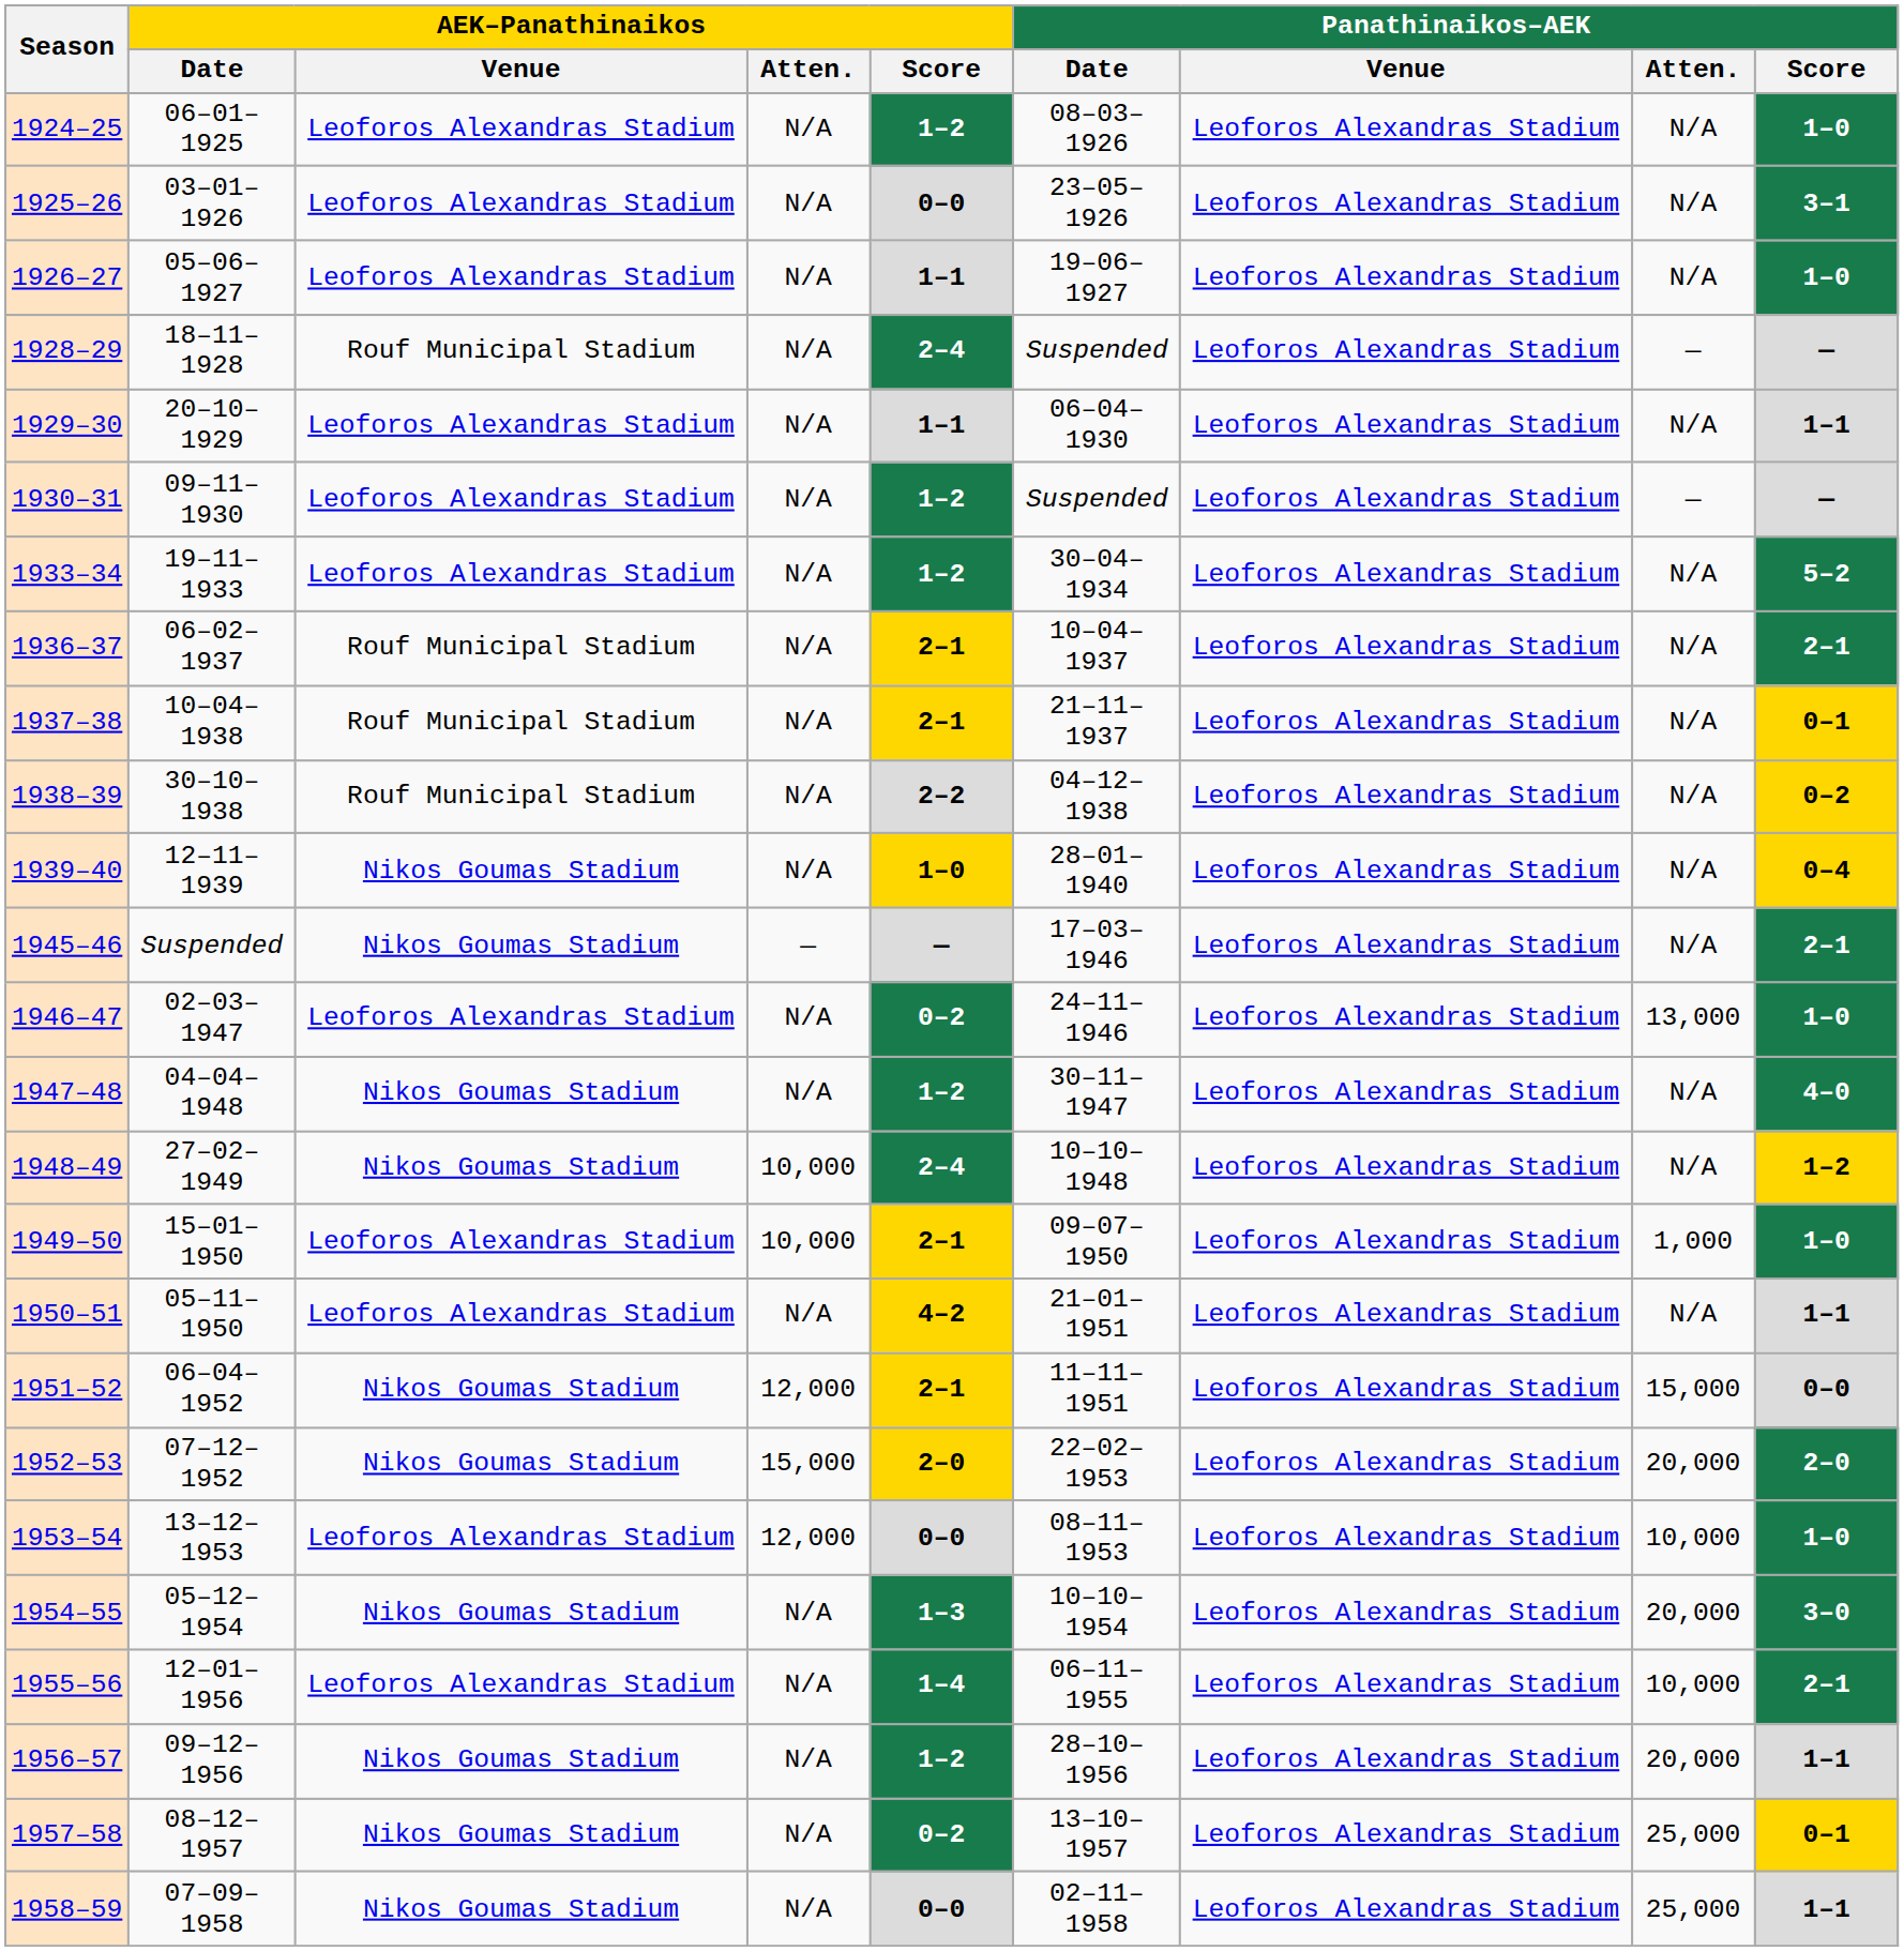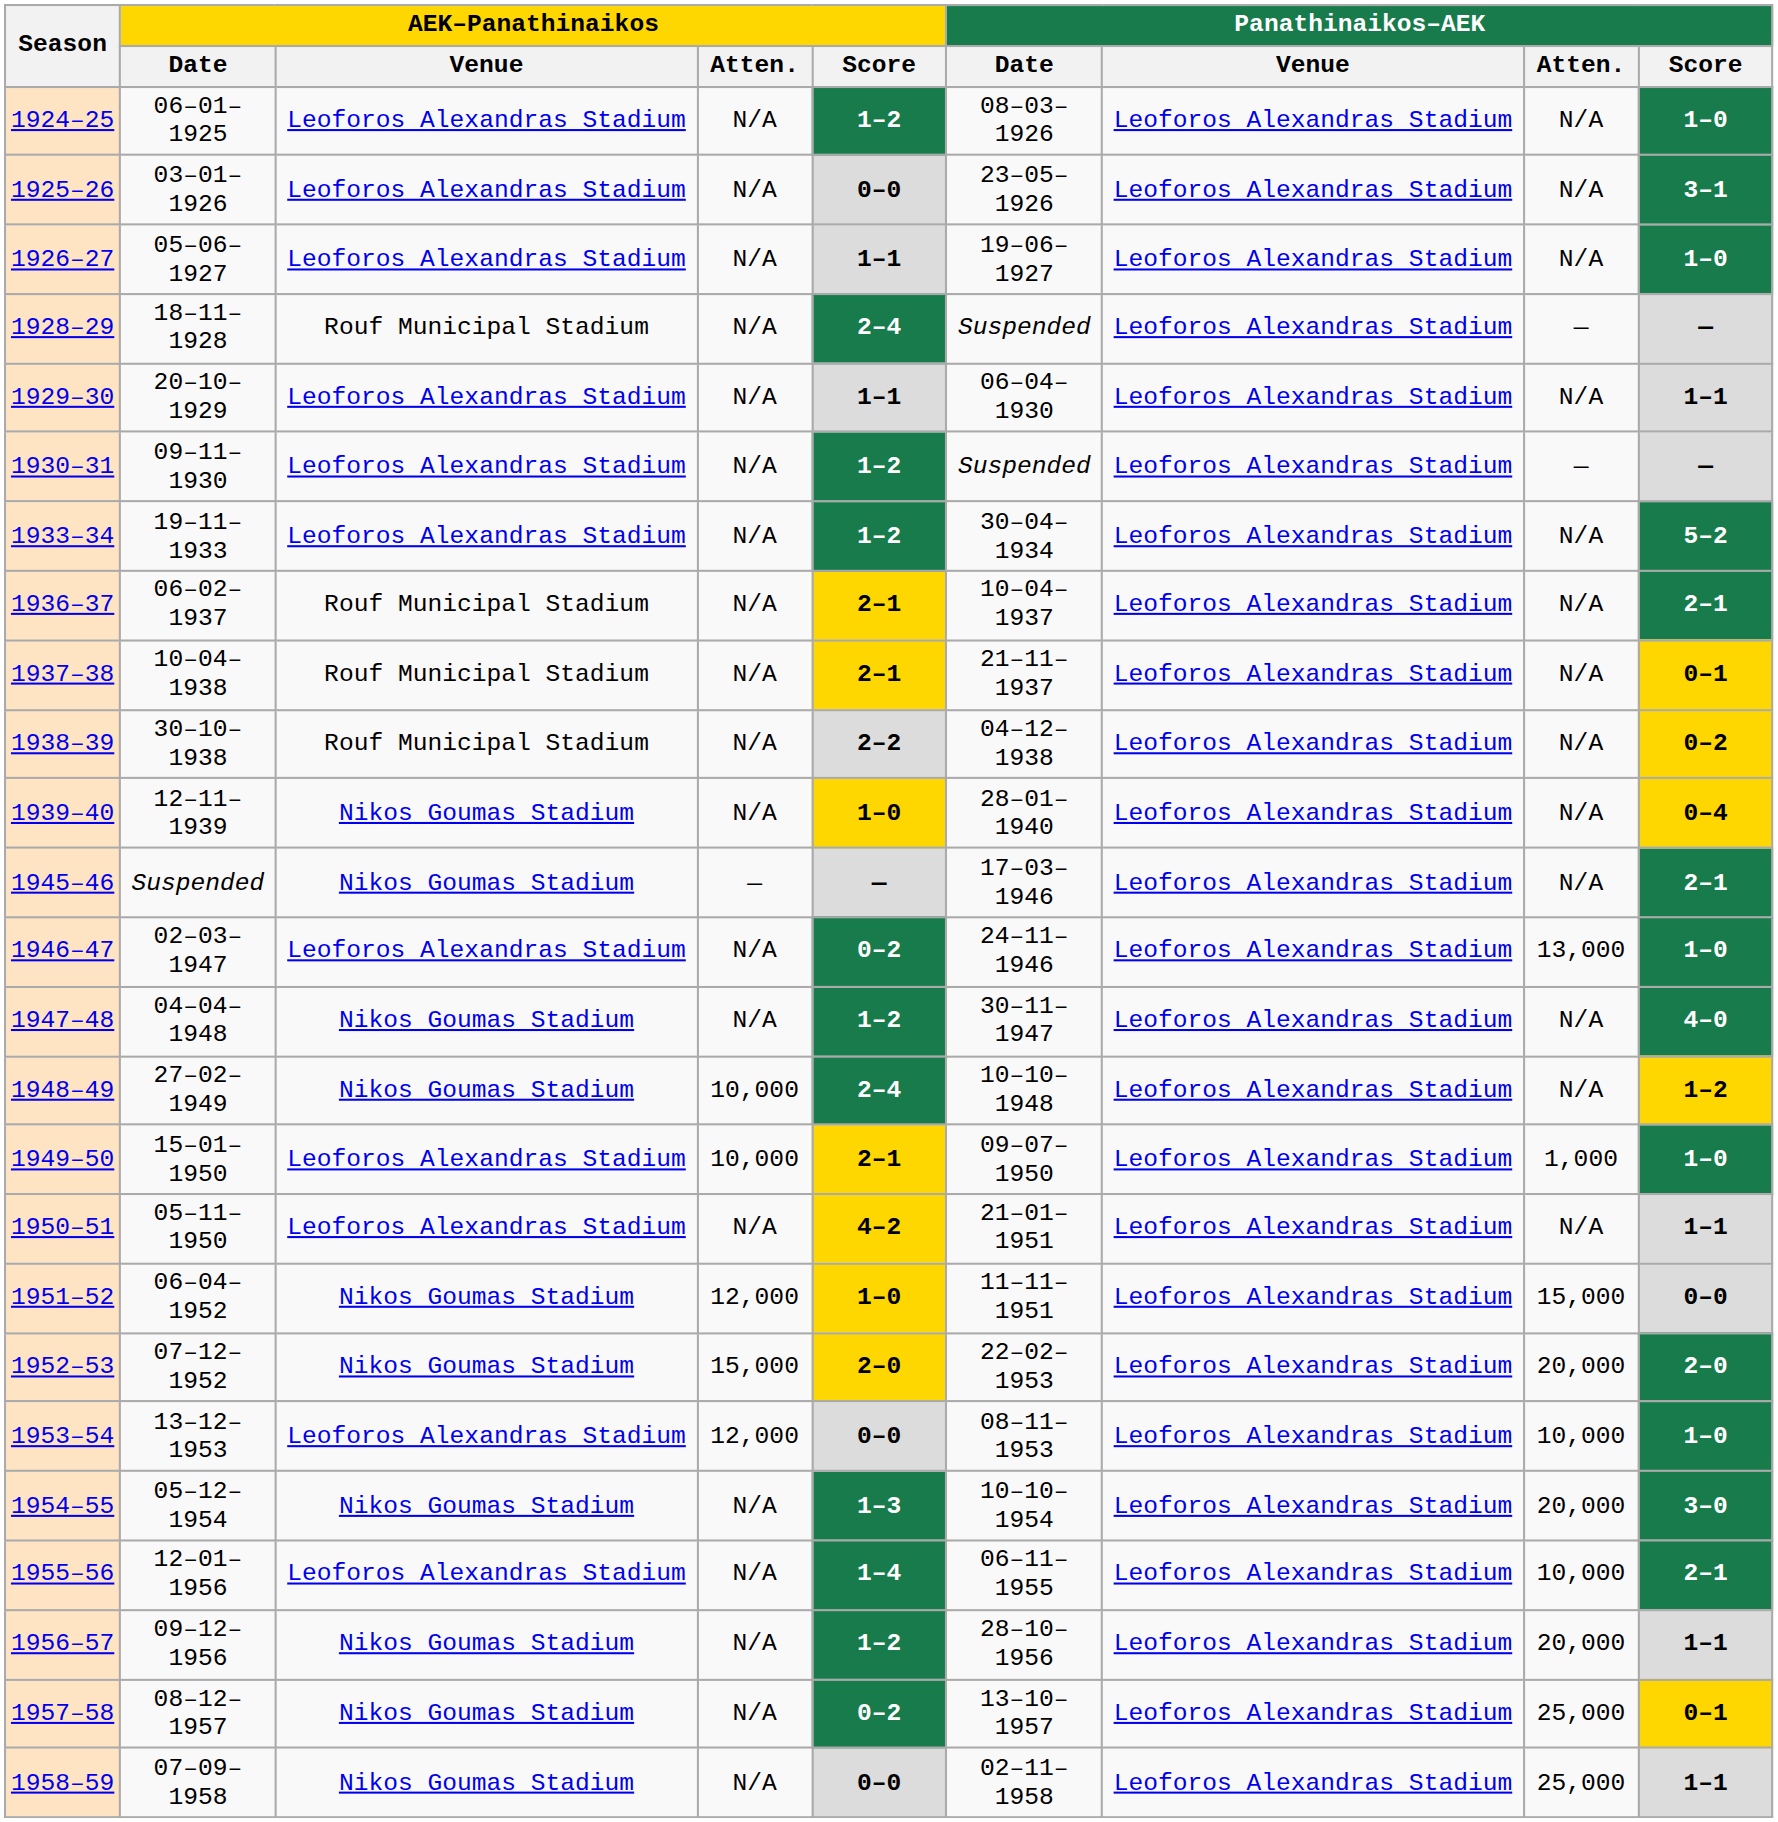 <table class="wikitable" style="text-align: center; font-size: 12px">
 <tr bgcolor=#f5f5f5>
 <th rowspan=2>Season</th>
 <th colspan=4 style="color:black; background:#FFD700">AEK–Panathinaikos</th>
 <th colspan=4 style="color:white; background:#187B4C">Panathinaikos–AEK</th>
 </tr>
 <tr>
 <th width="70">Date</th>
 <th width="200">Venue</th>
 <th width="50">Atten.</th>
 <th width="60">Score</th>
 <th width="70">Date</th>
 <th width="200">Venue</th>
 <th width="50">Atten.</th>
 <th width="60">Score</th>
 </tr>
 <tr>
 <td bgcolor=#ffe4c4><a href='#'>1924–25</a></td>
 <td>06–01–1925</td>
 <td><a href='#'>Leoforos Alexandras Stadium</a></td>
 <td>N/A</td>
 <td style="color:white; background:#187B4C"><strong>1–2</strong></td>
 <td>08–03–1926</td>
 <td><a href='#'>Leoforos Alexandras Stadium</a></td>
 <td>N/A</td>
 <td style="color:white; background:#187B4C"><strong>1–0</strong></td>
 </tr>
 <tr>
 <td bgcolor=#ffe4c4><a href='#'>1925–26</a></td>
 <td>03–01–1926</td>
 <td><a href='#'>Leoforos Alexandras Stadium</a></td>
 <td>N/A</td>
 <td bgcolor=#dcdcdc><strong>0–0</strong></td>
 <td>23–05–1926</td>
 <td><a href='#'>Leoforos Alexandras Stadium</a></td>
 <td>N/A</td>
 <td style="color:white; background:#187B4C"><strong>3–1</strong></td>
 </tr>
 <tr>
 <td bgcolor=#ffe4c4><a href='#'>1926–27</a></td>
 <td>05–06–1927</td>
 <td><a href='#'>Leoforos Alexandras Stadium</a></td>
 <td>N/A</td>
 <td bgcolor=#dcdcdc><strong>1–1</strong></td>
 <td>19–06–1927</td>
 <td><a href='#'>Leoforos Alexandras Stadium</a></td>
 <td>N/A</td>
 <td style="color:white; background:#187B4C"><strong>1–0</strong></td>
 </tr>
 <tr>
 <td bgcolor=#ffe4c4><a href='#'>1928–29</a></td>
 <td>18–11–1928</td>
 <td>Rouf Municipal Stadium</td>
 <td>N/A</td>
 <td style="color:white; background:#187B4C"><strong>2–4</strong></td>
 <td><em>Suspended</em></td>
 <td><a href='#'>Leoforos Alexandras Stadium</a></td>
 <td>—</td>
 <td bgcolor=#dcdcdc><strong>—</strong></td>
 </tr>
 <tr>
 <td bgcolor=#ffe4c4><a href='#'>1929–30</a></td>
 <td>20–10–1929</td>
 <td><a href='#'>Leoforos Alexandras Stadium</a></td>
 <td>N/A</td>
 <td bgcolor=#dcdcdc><strong>1–1</strong></td>
 <td>06–04–1930</td>
 <td><a href='#'>Leoforos Alexandras Stadium</a></td>
 <td>N/A</td>
 <td bgcolor=#dcdcdc><strong>1–1</strong></td>
 </tr>
 <tr>
 <td bgcolor=#ffe4c4><a href='#'>1930–31</a></td>
 <td>09–11–1930</td>
 <td><a href='#'>Leoforos Alexandras Stadium</a></td>
 <td>N/A</td>
 <td style="color:white; background:#187B4C"><strong>1–2</strong></td>
 <td><em>Suspended</em></td>
 <td><a href='#'>Leoforos Alexandras Stadium</a></td>
 <td>—</td>
 <td bgcolor=#dcdcdc><strong>—</strong></td>
 </tr>
 <tr>
 <td bgcolor=#ffe4c4><a href='#'>1933–34</a></td>
 <td>19–11–1933</td>
 <td><a href='#'>Leoforos Alexandras Stadium</a></td>
 <td>N/A</td>
 <td style="color:white; background:#187B4C"><strong>1–2</strong></td>
 <td>30–04–1934</td>
 <td><a href='#'>Leoforos Alexandras Stadium</a></td>
 <td>N/A</td>
 <td style="color:white; background:#187B4C"><strong>5–2</strong></td>
 </tr>
 <tr>
 <td bgcolor=#ffe4c4><a href='#'>1936–37</a></td>
 <td>06–02–1937</td>
 <td>Rouf Municipal Stadium</td>
 <td>N/A</td>
 <td bgcolor=#ffd700><strong>2–1</strong></td>
 <td>10–04–1937</td>
 <td><a href='#'>Leoforos Alexandras Stadium</a></td>
 <td>N/A</td>
 <td style="color:white; background:#187B4C"><strong>2–1</strong></td>
 </tr>
 <tr>
 <td bgcolor=#ffe4c4><a href='#'>1937–38</a></td>
 <td>10–04–1938</td>
 <td>Rouf Municipal Stadium</td>
 <td>N/A</td>
 <td bgcolor=#ffd700><strong>2–1</strong></td>
 <td>21–11–1937</td>
 <td><a href='#'>Leoforos Alexandras Stadium</a></td>
 <td>N/A</td>
 <td bgcolor=#ffd700><strong>0–1</strong></td>
 </tr>
 <tr>
 <td bgcolor=#ffe4c4><a href='#'>1938–39</a></td>
 <td>30–10–1938</td>
 <td>Rouf Municipal Stadium</td>
 <td>N/A</td>
 <td bgcolor=#dcdcdc><strong>2–2</strong></td>
 <td>04–12–1938</td>
 <td><a href='#'>Leoforos Alexandras Stadium</a></td>
 <td>N/A</td>
 <td bgcolor=#ffd700><strong>0–2</strong></td>
 </tr>
 <tr>
 <td bgcolor=#ffe4c4><a href='#'>1939–40</a></td>
 <td>12–11–1939</td>
 <td><a href='#'>Nikos Goumas Stadium</a></td>
 <td>N/A</td>
 <td bgcolor=#ffd700><strong>1–0</strong></td>
 <td>28–01–1940</td>
 <td><a href='#'>Leoforos Alexandras Stadium</a></td>
 <td>N/A</td>
 <td bgcolor=#ffd700><strong>0–4</strong></td>
 </tr>
 <tr>
 <td bgcolor=#ffe4c4><a href='#'>1945–46</a></td>
 <td><em>Suspended</em></td>
 <td><a href='#'>Nikos Goumas Stadium</a></td>
 <td>—</td>
 <td bgcolor=#dcdcdc><strong>—</strong></td>
 <td>17–03–1946</td>
 <td><a href='#'>Leoforos Alexandras Stadium</a></td>
 <td>N/A</td>
 <td style="color:white; background:#187B4C"><strong>2–1</strong></td>
 </tr>
 <tr>
 <td bgcolor=#ffe4c4><a href='#'>1946–47</a></td>
 <td>02–03–1947</td>
 <td><a href='#'>Leoforos Alexandras Stadium</a></td>
 <td>N/A</td>
 <td style="color:white; background:#187B4C"><strong>0–2</strong></td>
 <td>24–11–1946</td>
 <td><a href='#'>Leoforos Alexandras Stadium</a></td>
 <td>13,000</td>
 <td style="color:white; background:#187B4C"><strong>1–0</strong></td>
 </tr>
 <tr>
 <td bgcolor=#ffe4c4><a href='#'>1947–48</a></td>
 <td>04–04–1948</td>
 <td><a href='#'>Nikos Goumas Stadium</a></td>
 <td>N/A</td>
 <td style="color:white; background:#187B4C"><strong>1–2</strong></td>
 <td>30–11–1947</td>
 <td><a href='#'>Leoforos Alexandras Stadium</a></td>
 <td>N/A</td>
 <td style="color:white; background:#187B4C"><strong>4–0</strong></td>
 </tr>
 <tr>
 <td bgcolor=#ffe4c4><a href='#'>1948–49</a></td>
 <td>27–02–1949</td>
 <td><a href='#'>Nikos Goumas Stadium</a></td>
 <td>10,000</td>
 <td style="color:white; background:#187B4C"><strong>2–4</strong></td>
 <td>10–10–1948</td>
 <td><a href='#'>Leoforos Alexandras Stadium</a></td>
 <td>N/A</td>
 <td bgcolor=#ffd700><strong>1–2</strong></td>
 </tr>
 <tr>
 <td bgcolor=#ffe4c4><a href='#'>1949–50</a></td>
 <td>15–01–1950</td>
 <td><a href='#'>Leoforos Alexandras Stadium</a></td>
 <td>10,000</td>
 <td bgcolor=#ffd700><strong>2–1</strong></td>
 <td>09–07–1950</td>
 <td><a href='#'>Leoforos Alexandras Stadium</a></td>
 <td>1,000</td>
 <td style="color:white; background:#187B4C"><strong>1–0</strong></td>
 </tr>
 <tr>
 <td bgcolor=#ffe4c4><a href='#'>1950–51</a></td>
 <td>05–11–1950</td>
 <td><a href='#'>Leoforos Alexandras Stadium</a></td>
 <td>N/A</td>
 <td bgcolor=#ffd700><strong>4–2</strong></td>
 <td>21–01–1951</td>
 <td><a href='#'>Leoforos Alexandras Stadium</a></td>
 <td>N/A</td>
 <td bgcolor=#dcdcdc><strong>1–1</strong></td>
 </tr>
 <tr>
 <td bgcolor=#ffe4c4><a href='#'>1951–52</a></td>
 <td>06–04–1952</td>
 <td><a href='#'>Nikos Goumas Stadium</a></td>
 <td>12,000</td>
-<td bgcolor=#ffd700><strong>2–1</strong></td>
+<td bgcolor=#ffd700><strong>1–0</strong></td>
 <td>11–11–1951</td>
 <td><a href='#'>Leoforos Alexandras Stadium</a></td>
 <td>15,000</td>
 <td bgcolor=#dcdcdc><strong>0–0</strong></td>
 </tr>
 <tr>
 <td bgcolor=#ffe4c4><a href='#'>1952–53</a></td>
 <td>07–12–1952</td>
 <td><a href='#'>Nikos Goumas Stadium</a></td>
 <td>15,000</td>
 <td bgcolor=#ffd700><strong>2–0</strong></td>
 <td>22–02–1953</td>
 <td><a href='#'>Leoforos Alexandras Stadium</a></td>
 <td>20,000</td>
 <td style="color:white; background:#187B4C"><strong>2–0</strong></td>
 </tr>
 <tr>
 <td bgcolor=#ffe4c4><a href='#'>1953–54</a></td>
 <td>13–12–1953</td>
 <td><a href='#'>Leoforos Alexandras Stadium</a></td>
 <td>12,000</td>
 <td bgcolor=#dcdcdc><strong>0–0</strong></td>
 <td>08–11–1953</td>
 <td><a href='#'>Leoforos Alexandras Stadium</a></td>
 <td>10,000</td>
 <td style="color:white; background:#187B4C"><strong>1–0</strong></td>
 </tr>
 <tr>
 <td bgcolor=#ffe4c4><a href='#'>1954–55</a></td>
 <td>05–12–1954</td>
 <td><a href='#'>Nikos Goumas Stadium</a></td>
 <td>N/A</td>
 <td style="color:white; background:#187B4C"><strong>1–3</strong></td>
 <td>10–10–1954</td>
 <td><a href='#'>Leoforos Alexandras Stadium</a></td>
 <td>20,000</td>
 <td style="color:white; background:#187B4C"><strong>3–0</strong></td>
 </tr>
 <tr>
 <td bgcolor=#ffe4c4><a href='#'>1955–56</a></td>
 <td>12–01–1956</td>
 <td><a href='#'>Leoforos Alexandras Stadium</a></td>
 <td>N/A</td>
 <td style="color:white; background:#187B4C"><strong>1–4</strong></td>
 <td>06–11–1955</td>
 <td><a href='#'>Leoforos Alexandras Stadium</a></td>
 <td>10,000</td>
 <td style="color:white; background:#187B4C"><strong>2–1</strong></td>
 </tr>
 <tr>
 <td bgcolor=#ffe4c4><a href='#'>1956–57</a></td>
 <td>09–12–1956</td>
 <td><a href='#'>Nikos Goumas Stadium</a></td>
 <td>N/A</td>
 <td style="color:white; background:#187B4C"><strong>1–2</strong></td>
 <td>28–10–1956</td>
 <td><a href='#'>Leoforos Alexandras Stadium</a></td>
 <td>20,000</td>
 <td bgcolor=#dcdcdc><strong>1–1</strong></td>
 </tr>
 <tr>
 <td bgcolor=#ffe4c4><a href='#'>1957–58</a></td>
 <td>08–12–1957</td>
 <td><a href='#'>Nikos Goumas Stadium</a></td>
 <td>N/A</td>
 <td style="color:white; background:#187B4C"><strong>0–2</strong></td>
 <td>13–10–1957</td>
 <td><a href='#'>Leoforos Alexandras Stadium</a></td>
 <td>25,000</td>
 <td bgcolor=#ffd700><strong>0–1</strong></td>
 </tr>
 <tr>
 <td bgcolor=#ffe4c4><a href='#'>1958–59</a></td>
 <td>07–09–1958</td>
 <td><a href='#'>Nikos Goumas Stadium</a></td>
 <td>N/A</td>
 <td bgcolor=#dcdcdc><strong>0–0</strong></td>
 <td>02–11–1958</td>
 <td><a href='#'>Leoforos Alexandras Stadium</a></td>
 <td>25,000</td>
 <td bgcolor=#dcdcdc><strong>1–1</strong></td>
 </tr>
 </table>
